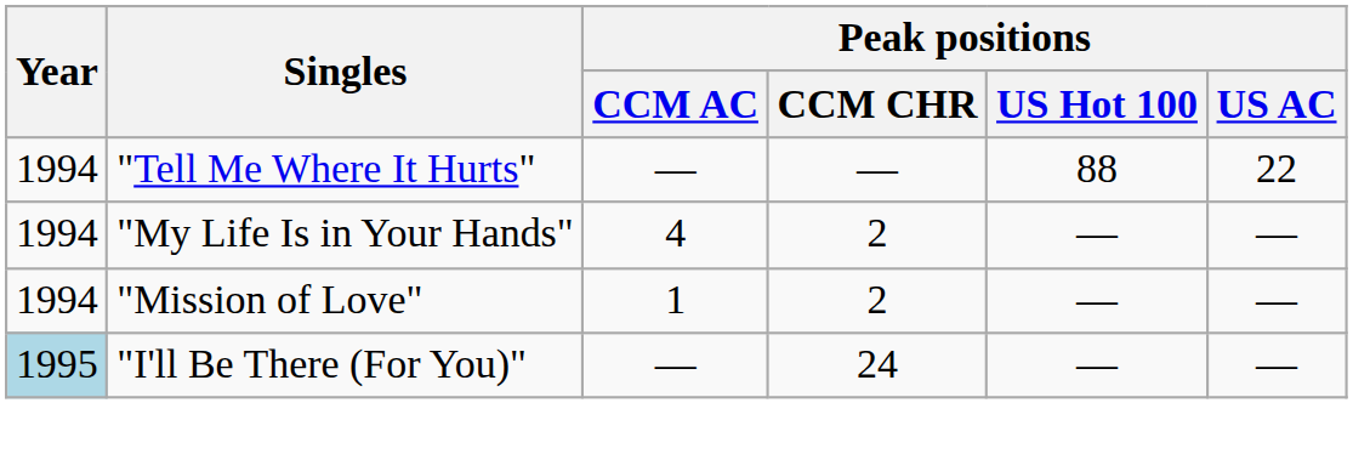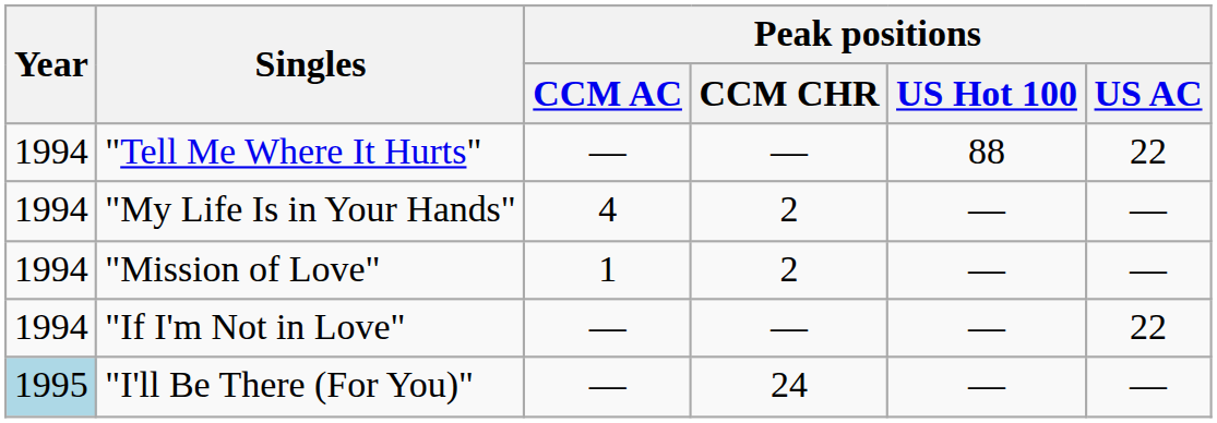 <table class="wikitable">
 <tr>
 <th rowspan="2">Year</th>
 <th rowspan="2">Singles</th>
 <th colspan="4">Peak positions</th>
 </tr>
 <tr>
 <th><a href='#'>CCM AC</a></th>
 <th>CCM CHR</th>
 <th><a href='#'>US Hot 100</a></th>
 <th><a href='#'>US AC</a></th>
 </tr>
 <tr>
 <td>1994</td>
 <td>"<a href='#'>Tell Me Where It Hurts</a>"</td>
 <td align="center">—</td>
 <td align="center">—</td>
 <td align="center">88</td>
 <td align="center">22</td>
 </tr>
 <tr>
 <td>1994</td>
 <td>"My Life Is in Your Hands"</td>
 <td align="center">4</td>
 <td align="center">2</td>
 <td align="center">—</td>
 <td align="center">—</td>
 </tr>
 <tr>
 <td>1994</td>
 <td>"Mission of Love"</td>
 <td align="center">1</td>
 <td align="center">2</td>
 <td align="center">—</td>
 <td align="center">—</td>
 </tr>
 <tr>
+<td>1994</td>
+<td>"If I'm Not in Love"</td>
+<td align="center">—</td>
+<td align="center">—</td>
+<td align="center">—</td>
+<td align="center">22</td>
+</tr>
+<tr>
 <td style="background: lightblue;">1995</td>
 <td>"I'll Be There (For You)"</td>
 <td align="center">—</td>
 <td align="center">24</td>
 <td align="center">—</td>
 <td align="center">—</td>
 </tr>
 </table>
